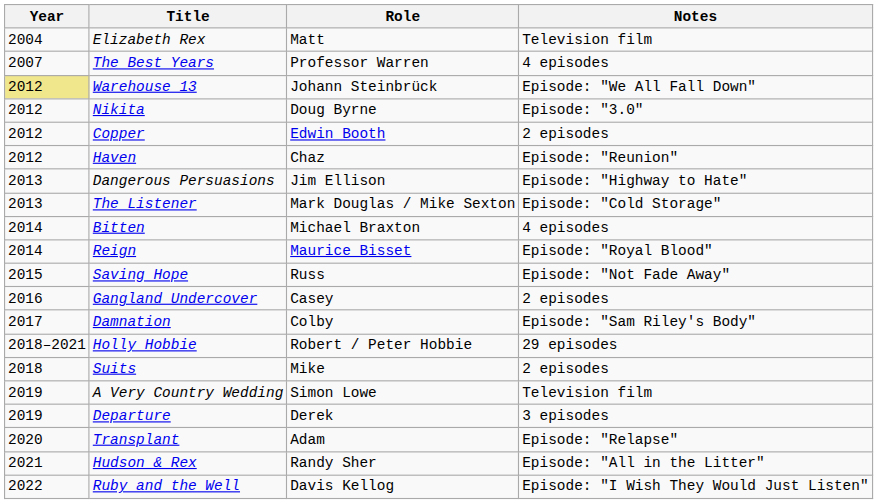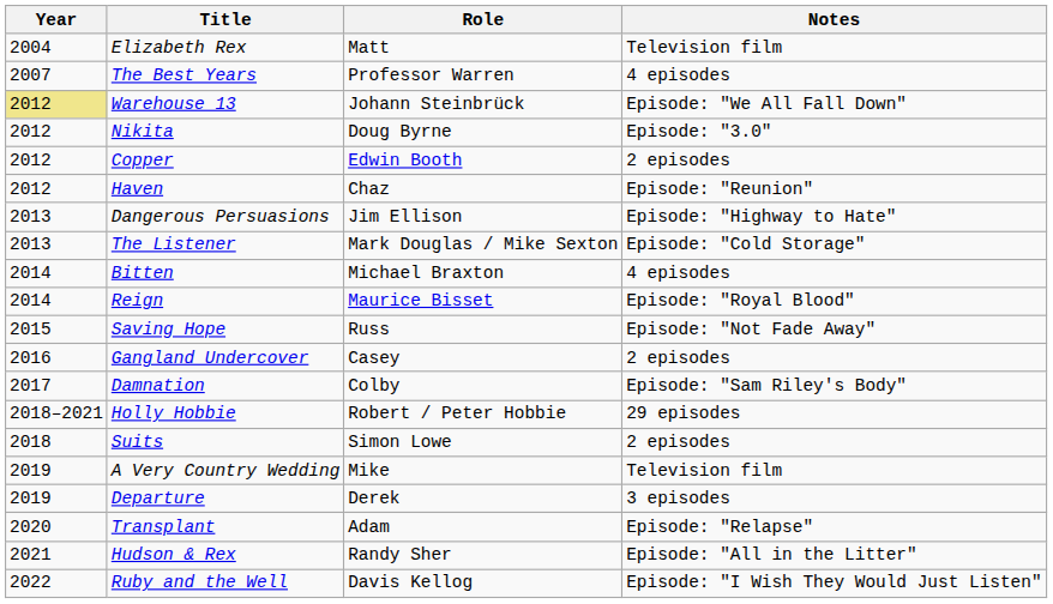 <table class="wikitable sortable">
 <tr>
 <th>Year</th>
 <th>Title</th>
 <th>Role</th>
 <th class="unsortable">Notes</th>
 </tr>
 <tr>
 <td>2004</td>
 <td><em>Elizabeth Rex</em></td>
 <td>Matt</td>
 <td>Television film</td>
 </tr>
 <tr>
 <td>2007</td>
 <td data-sort-value="Best Years, The"><em><a href='#'>The Best Years</a></em></td>
 <td>Professor Warren</td>
 <td>4 episodes</td>
 </tr>
 <tr>
 <td style="background: khaki;">2012</td>
 <td><em><a href='#'>Warehouse 13</a></em></td>
 <td>Johann Steinbrück</td>
 <td>Episode: "We All Fall Down"</td>
 </tr>
 <tr>
 <td>2012</td>
 <td><a href='#'><em>Nikita</em></a></td>
 <td>Doug Byrne</td>
 <td>Episode: "3.0"</td>
 </tr>
 <tr>
 <td>2012</td>
 <td><a href='#'><em>Copper</em></a></td>
 <td><a href='#'>Edwin Booth</a></td>
 <td>2 episodes</td>
 </tr>
 <tr>
 <td>2012</td>
 <td><a href='#'><em>Haven</em></a></td>
 <td>Chaz</td>
 <td>Episode: "Reunion"</td>
 </tr>
 <tr>
 <td>2013</td>
 <td><em>Dangerous Persuasions</em></td>
 <td>Jim Ellison</td>
 <td>Episode: "Highway to Hate"</td>
 </tr>
 <tr>
 <td>2013</td>
 <td data-sort-value="Listener, The"><a href='#'><em>The Listener</em></a></td>
 <td>Mark Douglas / Mike Sexton</td>
 <td>Episode: "Cold Storage"</td>
 </tr>
 <tr>
 <td>2014</td>
 <td><a href='#'><em>Bitten</em></a></td>
 <td>Michael Braxton</td>
 <td>4 episodes</td>
 </tr>
 <tr>
 <td>2014</td>
 <td><a href='#'><em>Reign</em></a></td>
 <td><a href='#'>Maurice Bisset</a></td>
 <td>Episode: "Royal Blood"</td>
 </tr>
 <tr>
 <td>2015</td>
 <td><em><a href='#'>Saving Hope</a></em></td>
 <td>Russ</td>
 <td>Episode: "Not Fade Away"</td>
 </tr>
 <tr>
 <td>2016</td>
 <td><em><a href='#'>Gangland Undercover</a></em></td>
 <td>Casey</td>
 <td>2 episodes</td>
 </tr>
 <tr>
 <td>2017</td>
 <td><a href='#'><em>Damnation</em></a></td>
 <td>Colby</td>
 <td>Episode: "Sam Riley's Body"</td>
 </tr>
 <tr>
 <td>2018–2021</td>
 <td><a href='#'><em>Holly Hobbie</em></a></td>
 <td>Robert / Peter Hobbie</td>
 <td>29 episodes</td>
 </tr>
 <tr>
 <td>2018</td>
 <td><a href='#'><em>Suits</em></a></td>
-<td>Mike</td>
+<td>Simon Lowe</td>
 <td>2 episodes</td>
 </tr>
 <tr>
 <td>2019</td>
 <td data-sort-value="Very Country Wedding, A"><em>A Very Country Wedding</em></td>
-<td>Simon Lowe</td>
+<td>Mike</td>
 <td>Television film</td>
 </tr>
 <tr>
 <td>2019</td>
 <td><a href='#'><em>Departure</em></a></td>
 <td>Derek</td>
 <td>3 episodes</td>
 </tr>
 <tr>
 <td>2020</td>
 <td><a href='#'><em>Transplant</em></a></td>
 <td>Adam</td>
 <td>Episode: "Relapse"</td>
 </tr>
 <tr>
 <td>2021</td>
 <td><em><a href='#'>Hudson & Rex</a></em></td>
 <td>Randy Sher</td>
 <td>Episode: "All in the Litter"</td>
 </tr>
 <tr>
 <td>2022</td>
 <td><em><a href='#'>Ruby and the Well</a></em></td>
 <td>Davis Kellog</td>
 <td>Episode: "I Wish They Would Just Listen"</td>
 </tr>
 </table>
